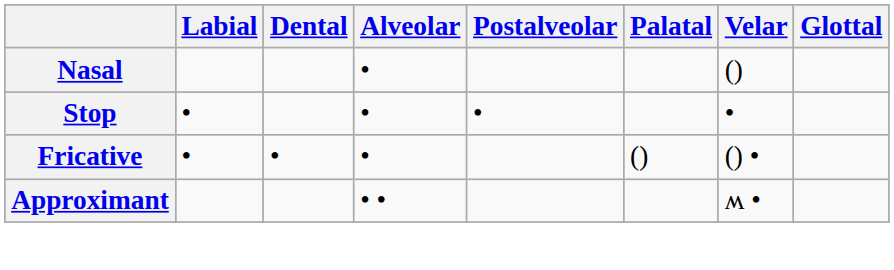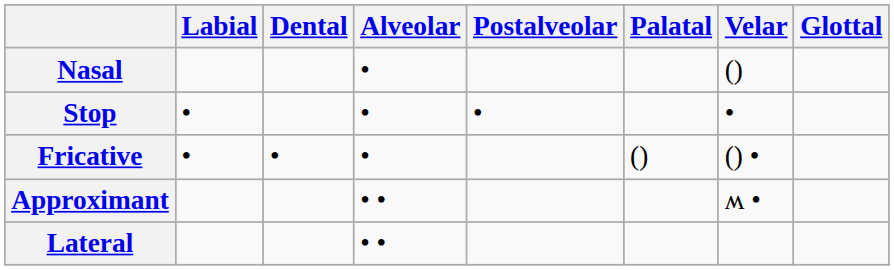 <table class="wikitable mw-collapsible">
 <tr>
 <th></th>
 <th><a href='#'>Labial</a></th>
 <th><a href='#'>Dental</a></th>
 <th><a href='#'>Alveolar</a></th>
 <th><a href='#'>Postalveolar</a></th>
 <th><a href='#'>Palatal</a></th>
 <th><a href='#'>Velar</a></th>
 <th><a href='#'>Glottal</a></th>
 </tr>
 <tr>
 <th><a href='#'>Nasal</a></th>
 <td></td>
 <td></td>
 <td><em></em> • </td>
 <td></td>
 <td></td>
 <td>(<strong></strong>)</td>
 <td></td>
 </tr>
 <tr>
 <th><a href='#'>Stop</a></th>
 <td> • </td>
 <td></td>
 <td> • </td>
 <td> • </td>
 <td></td>
 <td> • <strong></strong></td>
 <td></td>
 </tr>
 <tr>
 <th><a href='#'>Fricative</a></th>
 <td> • <strong></strong></td>
 <td> • <strong></strong></td>
 <td> • <strong></strong></td>
 <td></td>
 <td>()</td>
 <td>() • <em></em></td>
 <td></td>
 </tr>
 <tr>
 <th><a href='#'>Approximant</a></th>
 <td></td>
 <td></td>
 <td><em></em> •  • <em></em></td>
 <td></td>
 <td></td>
 <td>ʍ • </td>
 <td></td>
 </tr>
+<tr>
+<th><a href='#'>Lateral</a></th>
+<td></td>
+<td></td>
+<td><em></em> •  • </td>
+<td></td>
+<td></td>
+<td></td>
+<td></td>
+</tr>
 </table>
